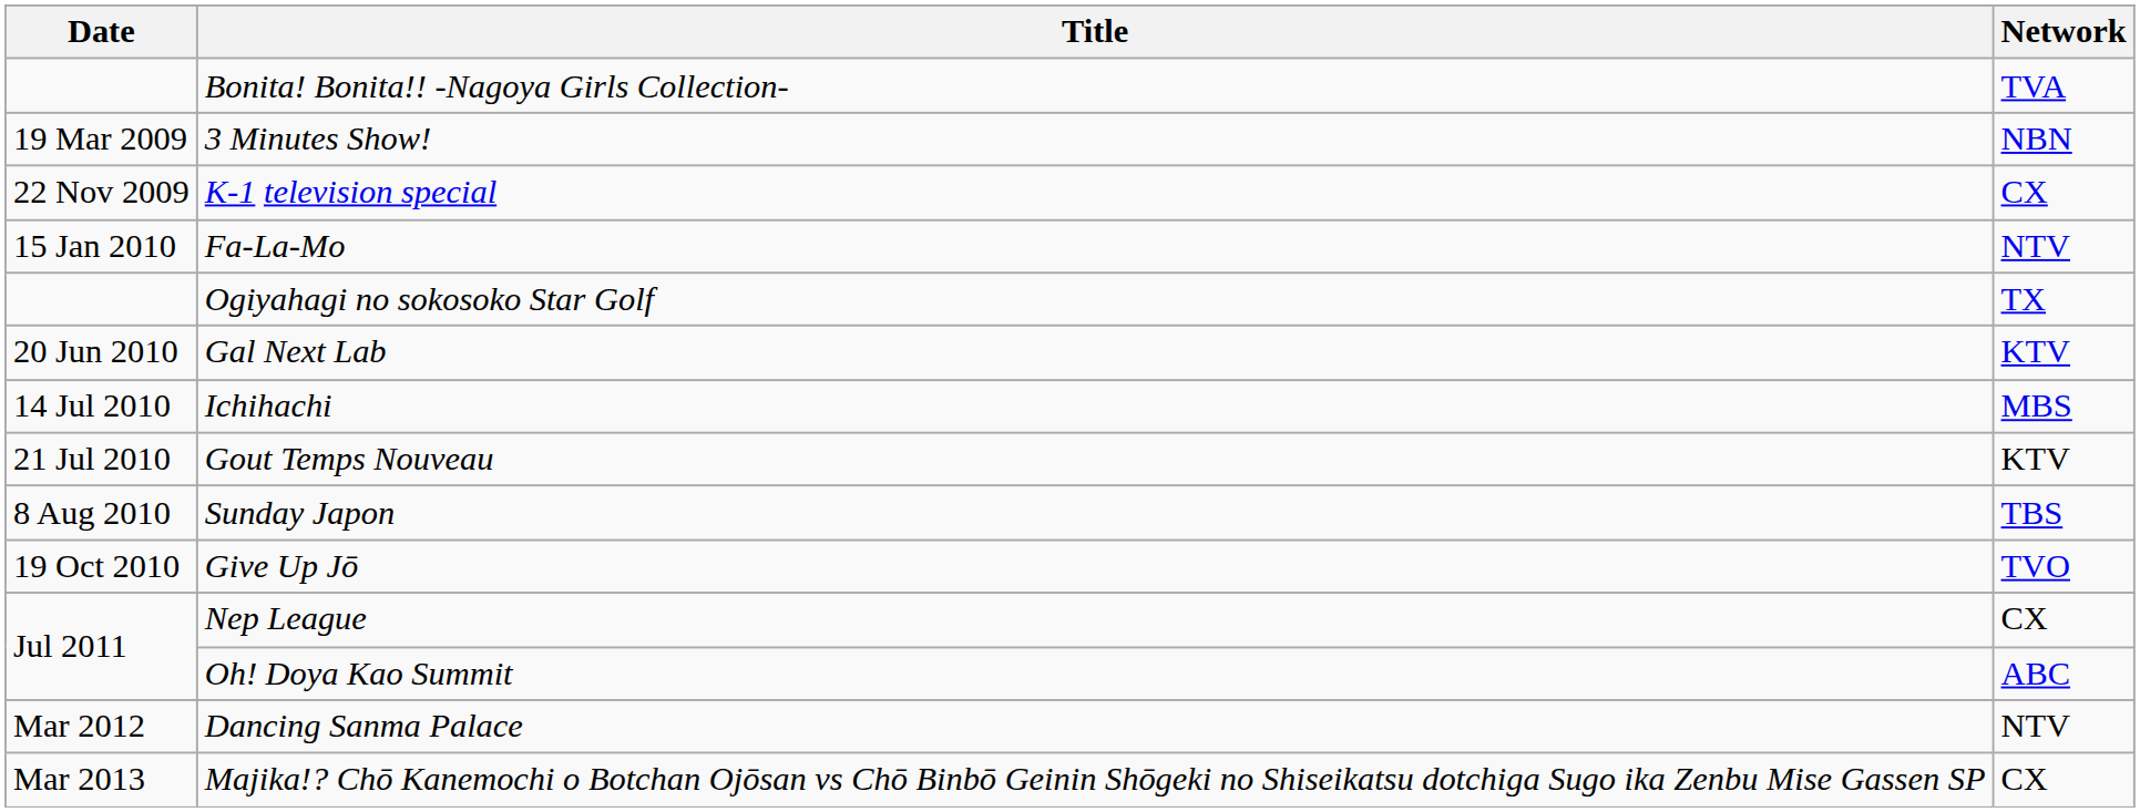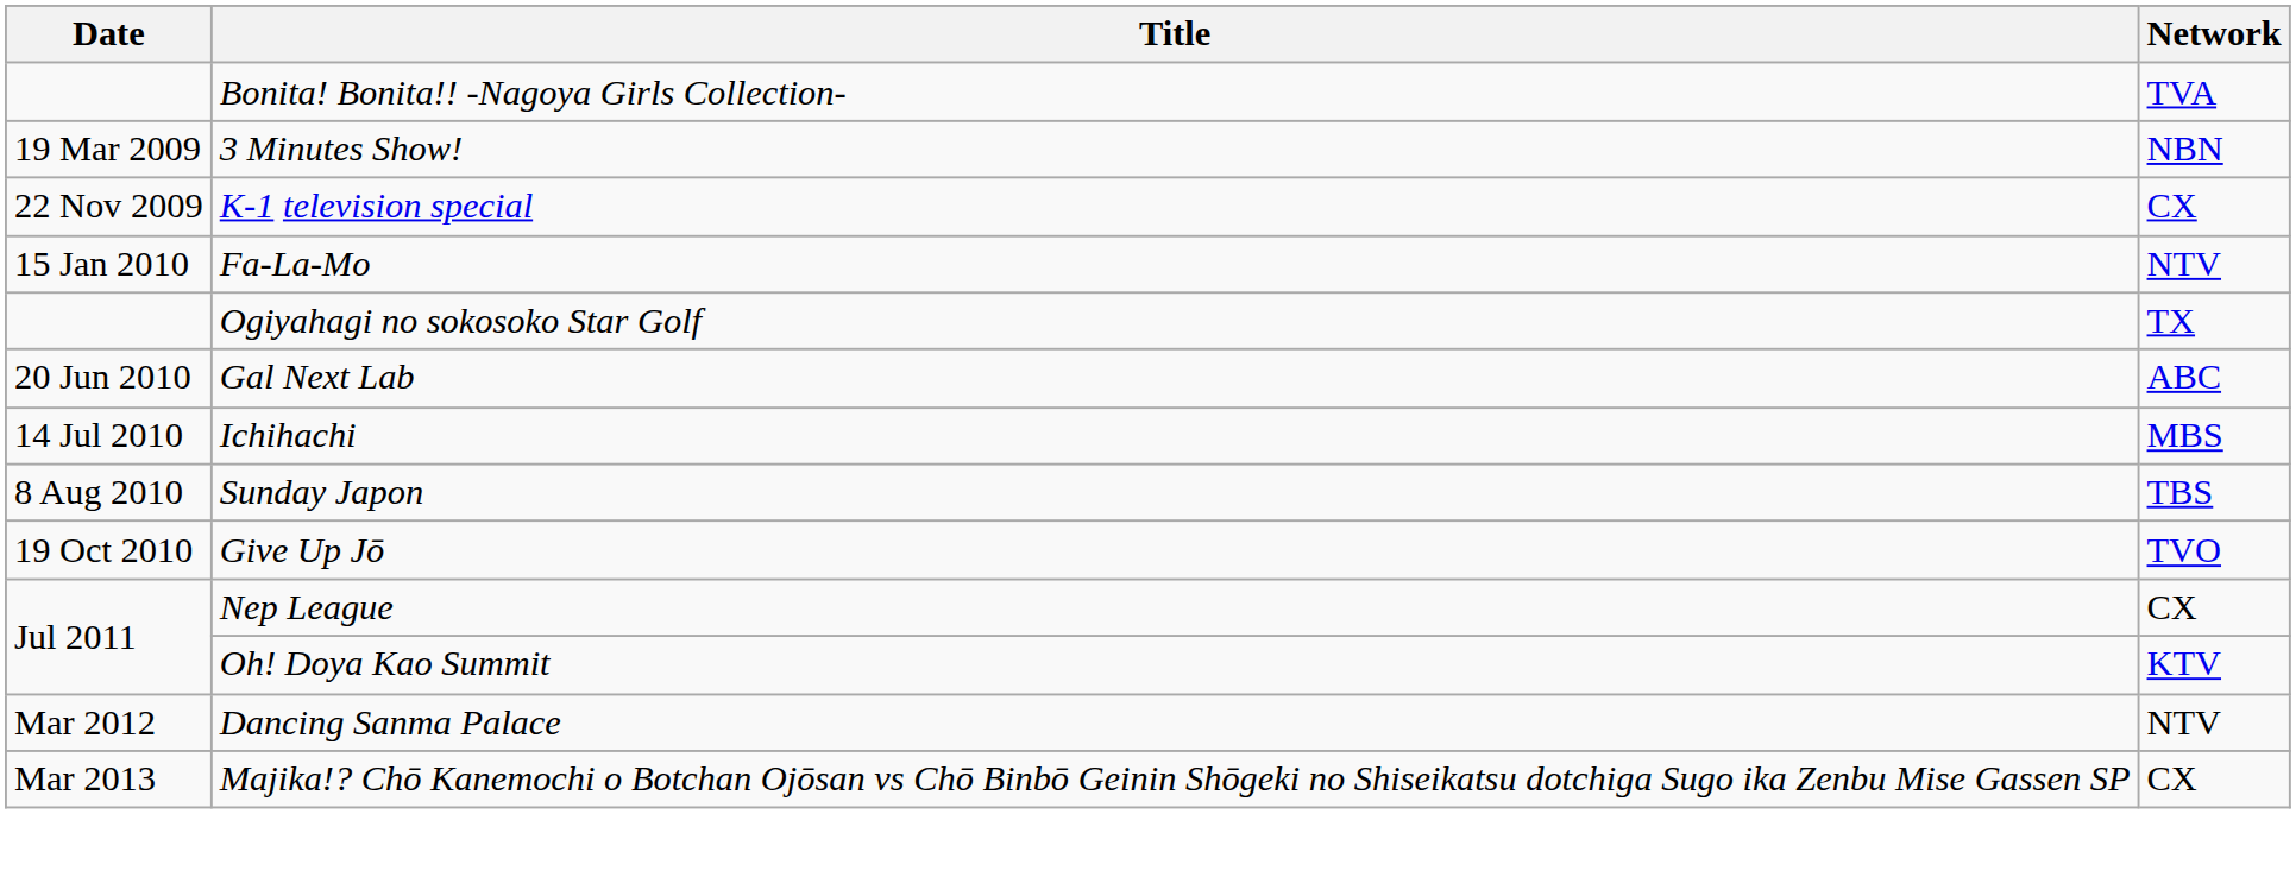 <table class="wikitable">
 <tr>
 <th>Date</th>
 <th>Title</th>
 <th>Network</th>
 </tr>
 <tr>
 <td></td>
 <td><em>Bonita! Bonita!! -Nagoya Girls Collection-</em></td>
 <td><a href='#'>TVA</a></td>
 </tr>
 <tr>
 <td>19 Mar 2009</td>
 <td><em>3 Minutes Show!</em></td>
 <td><a href='#'>NBN</a></td>
 </tr>
 <tr>
 <td>22 Nov 2009</td>
 <td><em><a href='#'>K-1</a> <a href='#'>television special</a></em></td>
 <td><a href='#'>CX</a></td>
 </tr>
 <tr>
 <td>15 Jan 2010</td>
 <td><em>Fa-La-Mo</em></td>
 <td><a href='#'>NTV</a></td>
 </tr>
 <tr>
 <td></td>
 <td><em>Ogiyahagi no sokosoko Star Golf</em></td>
 <td><a href='#'>TX</a></td>
 </tr>
 <tr>
 <td>20 Jun 2010</td>
 <td><em>Gal Next Lab</em></td>
-<td><a href='#'>KTV</a></td>
+<td><a href='#'>ABC</a></td>
 </tr>
 <tr>
 <td>14 Jul 2010</td>
 <td><em>Ichihachi</em></td>
 <td><a href='#'>MBS</a></td>
-</tr>
-<tr>
-<td>21 Jul 2010</td>
-<td><em>Gout Temps Nouveau</em></td>
-<td>KTV</td>
 </tr>
 <tr>
 <td>8 Aug 2010</td>
 <td><em>Sunday Japon</em></td>
 <td><a href='#'>TBS</a></td>
 </tr>
 <tr>
 <td>19 Oct 2010</td>
 <td><em>Give Up Jō</em></td>
 <td><a href='#'>TVO</a></td>
 </tr>
 <tr>
 <td rowspan="2">Jul 2011</td>
 <td><em>Nep League</em></td>
 <td>CX</td>
 </tr>
 <tr>
 <td><em>Oh! Doya Kao Summit</em></td>
-<td><a href='#'>ABC</a></td>
+<td><a href='#'>KTV</a></td>
 </tr>
 <tr>
 <td>Mar 2012</td>
 <td><em>Dancing Sanma Palace</em></td>
 <td>NTV</td>
 </tr>
 <tr>
 <td>Mar 2013</td>
 <td><em>Majika!? Chō Kanemochi o Botchan Ojōsan vs Chō Binbō Geinin Shōgeki no Shiseikatsu dotchiga Sugo ika Zenbu Mise Gassen SP</em></td>
 <td>CX</td>
 </tr>
 </table>
